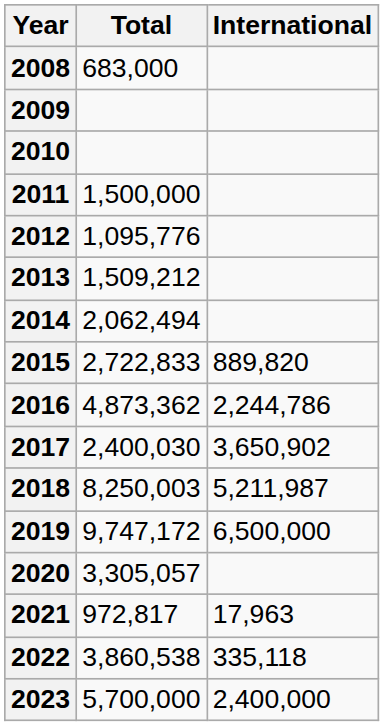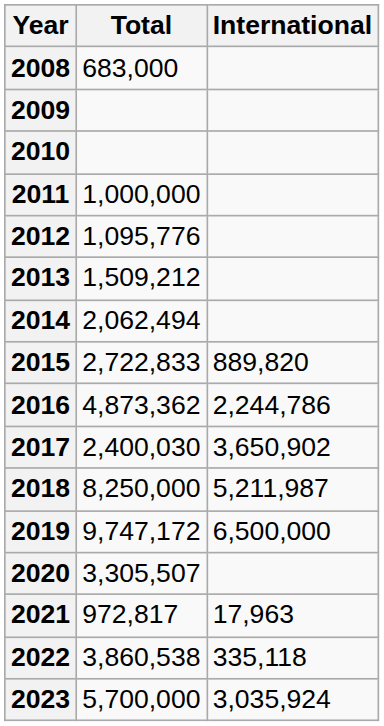 <table class="wikitable">
 <tr>
 <th>Year</th>
 <th>Total</th>
 <th>International</th>
 </tr>
 <tr>
 <th>2008</th>
 <td>683,000</td>
 <td></td>
 </tr>
 <tr>
 <th>2009</th>
 <td></td>
 <td></td>
 </tr>
 <tr>
 <th>2010</th>
 <td></td>
 <td></td>
 </tr>
 <tr>
 <th>2011</th>
-<td>1,500,000</td>
+<td>1,000,000</td>
 <td></td>
 </tr>
 <tr>
 <th>2012</th>
 <td>1,095,776</td>
 <td></td>
 </tr>
 <tr>
 <th>2013</th>
 <td>1,509,212</td>
 <td></td>
 </tr>
 <tr>
 <th>2014</th>
 <td>2,062,494</td>
 <td></td>
 </tr>
 <tr>
 <th>2015</th>
 <td>2,722,833</td>
 <td>889,820</td>
 </tr>
 <tr>
 <th>2016</th>
 <td>4,873,362</td>
 <td>2,244,786</td>
 </tr>
 <tr>
 <th>2017</th>
 <td>2,400,030</td>
 <td>3,650,902</td>
 </tr>
 <tr>
 <th>2018</th>
-<td>8,250,003</td>
+<td>8,250,000</td>
 <td>5,211,987</td>
 </tr>
 <tr>
 <th>2019</th>
 <td>9,747,172</td>
 <td>6,500,000</td>
 </tr>
 <tr>
 <th>2020</th>
-<td>3,305,057</td>
+<td>3,305,507</td>
 <td></td>
 </tr>
 <tr>
 <th>2021</th>
 <td>972,817</td>
 <td>17,963</td>
 </tr>
 <tr>
 <th>2022</th>
 <td>3,860,538</td>
 <td>335,118</td>
 </tr>
 <tr>
 <th>2023</th>
 <td>5,700,000</td>
-<td>2,400,000</td>
+<td>3,035,924</td>
 </tr>
 </table>
